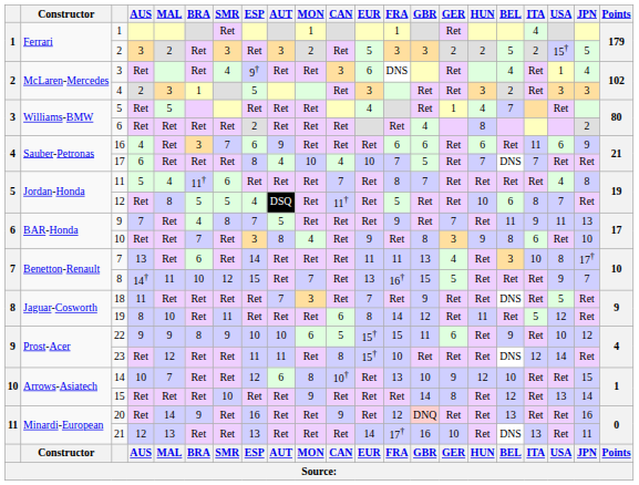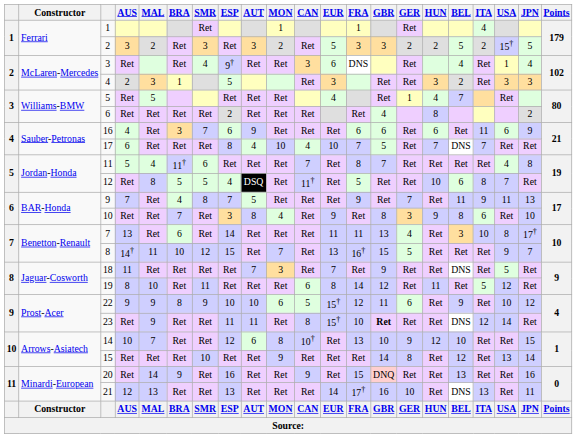 <table class="wikitable" style="font-size: 85%; text-align:center">
 <tr valign="top">
 <th valign="middle"></th>
 <th valign="middle">Constructor</th>
 <th valign="middle"></th>
 <th><a href='#'>AUS</a><br></th>
 <th><a href='#'>MAL</a><br></th>
 <th><a href='#'>BRA</a><br></th>
 <th><a href='#'>SMR</a><br></th>
 <th><a href='#'>ESP</a><br></th>
 <th><a href='#'>AUT</a><br></th>
 <th><a href='#'>MON</a><br></th>
 <th><a href='#'>CAN</a><br></th>
 <th><a href='#'>EUR</a><br></th>
 <th><a href='#'>FRA</a><br></th>
 <th><a href='#'>GBR</a><br></th>
 <th><a href='#'>GER</a><br></th>
 <th><a href='#'>HUN</a><br></th>
 <th><a href='#'>BEL</a><br></th>
 <th><a href='#'>ITA</a><br></th>
 <th><a href='#'>USA</a><br></th>
 <th><a href='#'>JPN</a><br></th>
 <th valign="middle"><a href='#'>Points</a></th>
 </tr>
 <tr>
 <th rowspan="2">1</th>
 <td rowspan="2" style="text-align:left"> <a href='#'>Ferrari</a></td>
 <td style="text-align:center">1</td>
 <td style="background:#ffffbf"></td>
 <td style="background:#ffffbf"></td>
 <td style="background:#dfdfdf"></td>
 <td style="background:#efcfff">Ret</td>
 <td style="background:#ffffbf"></td>
 <td style="background:#dfdfdf"></td>
 <td style="background:#ffffbf">1</td>
 <td style="background:#dfdfdf"></td>
 <td style="background:#ffffbf"></td>
 <td style="background:#ffffbf">1</td>
 <td style="background:#dfdfdf"></td>
 <td style="background:#efcfff">Ret</td>
 <td style="background:#ffffbf"></td>
 <td style="background:#ffffbf"></td>
 <td style="background:#dfffdf">4</td>
 <td style="background:#dfdfdf"></td>
 <td style="background:#ffffbf"></td>
 <th rowspan="2">179</th>
 </tr>
 <tr>
 <td style="text-align:center">2</td>
 <td style="background:#ffdf9f">3</td>
 <td style="background:#dfdfdf">2</td>
 <td style="background:#efcfff">Ret</td>
 <td style="background:#ffdf9f">3</td>
 <td style="background:#efcfff">Ret</td>
 <td style="background:#ffdf9f">3</td>
 <td style="background:#dfdfdf">2</td>
 <td style="background:#efcfff">Ret</td>
 <td style="background:#dfffdf">5</td>
 <td style="background:#ffdf9f">3</td>
 <td style="background:#ffdf9f">3</td>
 <td style="background:#dfdfdf">2</td>
 <td style="background:#dfdfdf">2</td>
 <td style="background:#dfffdf">5</td>
 <td style="background:#dfdfdf">2</td>
 <td style="background:#cfcfff">15<sup>†</sup></td>
 <td style="background:#dfffdf">5</td>
 </tr>
 <tr>
 <th rowspan="2">2</th>
 <td rowspan="2" style="text-align:left"> <a href='#'>McLaren</a>-<a href='#'>Mercedes</a></td>
 <td style="text-align:center">3</td>
 <td style="background:#efcfff">Ret</td>
 <td style="background:#dfffdf"></td>
 <td style="background:#efcfff">Ret</td>
 <td style="background:#dfffdf">4</td>
 <td style="background:#cfcfff">9<sup>†</sup></td>
 <td style="background:#efcfff">Ret</td>
 <td style="background:#efcfff">Ret</td>
 <td style="background:#ffdf9f">3</td>
 <td style="background:#dfffdf">6</td>
 <td style="background:#fff">DNS</td>
 <td style="background:#ffffbf"></td>
 <td style="background:#efcfff">Ret</td>
 <td style="background:#dfffdf"></td>
 <td style="background:#dfffdf">4</td>
 <td style="background:#efcfff">Ret</td>
 <td style="background:#ffffbf">1</td>
 <td style="background:#dfffdf">4</td>
 <th rowspan="2">102</th>
 </tr>
 <tr>
 <td style="text-align:center">4</td>
 <td style="background:#dfdfdf">2</td>
 <td style="background:#ffdf9f">3</td>
 <td style="background:#ffffbf">1</td>
 <td style="background:#dfdfdf"></td>
 <td style="background:#dfffdf">5</td>
 <td style="background:#ffffbf"></td>
 <td style="background:#dfffdf"></td>
 <td style="background:#efcfff">Ret</td>
 <td style="background:#ffdf9f">3</td>
 <td style="background:#dfffdf"></td>
 <td style="background:#efcfff">Ret</td>
 <td style="background:#efcfff">Ret</td>
 <td style="background:#ffdf9f">3</td>
 <td style="background:#dfdfdf">2</td>
 <td style="background:#efcfff">Ret</td>
 <td style="background:#ffdf9f">3</td>
 <td style="background:#ffdf9f">3</td>
 </tr>
 <tr>
 <th rowspan="2">3</th>
 <td rowspan="2" style="text-align:left"> <a href='#'>Williams</a>-<a href='#'>BMW</a></td>
 <td style="text-align:center">5</td>
 <td style="background:#efcfff">Ret</td>
 <td style="background:#dfffdf">5</td>
 <td style="background:#efcfff"></td>
 <td style="background:#ffffbf"></td>
 <td style="background:#efcfff">Ret</td>
 <td style="background:#efcfff">Ret</td>
 <td style="background:#efcfff">Ret</td>
 <td style="background:#ffffbf"></td>
 <td style="background:#dfffdf">4</td>
 <td style="background:#dfdfdf"></td>
 <td style="background:#efcfff">Ret</td>
 <td style="background:#ffffbf">1</td>
 <td style="background:#dfffdf">4</td>
 <td style="background:#cfcfff">7</td>
 <td style="background:#ffdf9f"></td>
 <td style="background:#efcfff">Ret</td>
 <td style="background:#dfffdf"></td>
 <th rowspan="2">80</th>
 </tr>
 <tr>
 <td style="text-align:center">6</td>
 <td style="background:#efcfff">Ret</td>
 <td style="background:#efcfff">Ret</td>
 <td style="background:#efcfff">Ret</td>
 <td style="background:#efcfff">Ret</td>
 <td style="background:#dfdfdf">2</td>
 <td style="background:#efcfff">Ret</td>
 <td style="background:#efcfff">Ret</td>
 <td style="background:#efcfff">Ret</td>
 <td style="background:#dfdfdf"></td>
 <td style="background:#efcfff">Ret</td>
 <td style="background:#dfffdf">4</td>
 <td style="background:#efcfff"></td>
 <td style="background:#cfcfff">8</td>
 <td style="background:#efcfff"></td>
 <td style="background:#ffffbf"></td>
 <td style="background:#efcfff"></td>
 <td style="background:#dfdfdf">2</td>
 </tr>
 <tr>
 <th rowspan="2">4</th>
 <td rowspan="2" style="text-align:left"> <a href='#'>Sauber</a>-<a href='#'>Petronas</a></td>
 <td style="text-align:center">16</td>
 <td style="background:#dfffdf">4</td>
 <td style="background:#efcfff">Ret</td>
 <td style="background:#ffdf9f">3</td>
 <td style="background:#cfcfff">7</td>
 <td style="background:#dfffdf">6</td>
 <td style="background:#cfcfff">9</td>
 <td style="background:#efcfff">Ret</td>
 <td style="background:#efcfff">Ret</td>
 <td style="background:#efcfff">Ret</td>
 <td style="background:#dfffdf">6</td>
 <td style="background:#dfffdf">6</td>
 <td style="background:#efcfff">Ret</td>
 <td style="background:#dfffdf">6</td>
 <td style="background:#efcfff">Ret</td>
 <td style="background:#cfcfff">11</td>
 <td style="background:#dfffdf">6</td>
 <td style="background:#cfcfff">9</td>
 <th rowspan="2">21</th>
 </tr>
 <tr>
 <td style="text-align:center">17</td>
 <td style="background:#dfffdf">6</td>
 <td style="background:#efcfff">Ret</td>
 <td style="background:#efcfff">Ret</td>
 <td style="background:#efcfff">Ret</td>
 <td style="background:#cfcfff">8</td>
 <td style="background:#dfffdf">4</td>
 <td style="background:#cfcfff">10</td>
 <td style="background:#dfffdf">4</td>
 <td style="background:#cfcfff">10</td>
 <td style="background:#cfcfff">7</td>
 <td style="background:#dfffdf">5</td>
 <td style="background:#efcfff">Ret</td>
 <td style="background:#cfcfff">7</td>
 <td style="background:#fff">DNS</td>
 <td style="background:#cfcfff">7</td>
 <td style="background:#efcfff">Ret</td>
 <td style="background:#efcfff">Ret</td>
 </tr>
 <tr>
 <th rowspan="2">5</th>
 <td rowspan="2" style="text-align:left"> <a href='#'>Jordan</a>-<a href='#'>Honda</a></td>
 <td style="text-align:center">11</td>
 <td style="background:#dfffdf">5</td>
 <td style="background:#dfffdf">4</td>
 <td style="background:#cfcfff">11<sup>†</sup></td>
 <td style="background:#dfffdf">6</td>
 <td style="background:#efcfff">Ret</td>
 <td style="background:#efcfff">Ret</td>
 <td style="background:#efcfff">Ret</td>
 <td style="background:#cfcfff">7</td>
 <td style="background:#efcfff">Ret</td>
 <td style="background:#cfcfff">8</td>
 <td style="background:#cfcfff">7</td>
 <td style="background:#efcfff">Ret</td>
 <td style="background:#efcfff">Ret</td>
 <td style="background:#efcfff">Ret</td>
 <td style="background:#efcfff">Ret</td>
 <td style="background:#dfffdf">4</td>
 <td style="background:#cfcfff">8</td>
 <th rowspan="2">19</th>
 </tr>
 <tr>
 <td style="text-align:center">12</td>
 <td style="background:#efcfff">Ret</td>
 <td style="background:#cfcfff">8</td>
 <td style="background:#dfffdf">5</td>
 <td style="background:#dfffdf">5</td>
 <td style="background:#dfffdf">4</td>
 <td style="background:#000; color:white">DSQ</td>
 <td style="background:#efcfff">Ret</td>
 <td style="background:#cfcfff">11<sup>†</sup></td>
 <td style="background:#efcfff">Ret</td>
 <td style="background:#dfffdf">5</td>
 <td style="background:#efcfff">Ret</td>
 <td style="background:#efcfff">Ret</td>
 <td style="background:#cfcfff">10</td>
 <td style="background:#dfffdf">6</td>
 <td style="background:#cfcfff">8</td>
 <td style="background:#cfcfff">7</td>
 <td style="background:#efcfff">Ret</td>
 </tr>
 <tr>
 <th rowspan="2">6</th>
 <td rowspan="2" style="text-align:left"> <a href='#'>BAR</a>-<a href='#'>Honda</a></td>
 <td style="text-align:center">9</td>
 <td style="background:#cfcfff">7</td>
 <td style="background:#efcfff">Ret</td>
 <td style="background:#dfffdf">4</td>
 <td style="background:#cfcfff">8</td>
 <td style="background:#cfcfff">7</td>
 <td style="background:#dfffdf">5</td>
 <td style="background:#efcfff">Ret</td>
 <td style="background:#efcfff">Ret</td>
 <td style="background:#efcfff">Ret</td>
 <td style="background:#cfcfff">9</td>
 <td style="background:#efcfff">Ret</td>
 <td style="background:#cfcfff">7</td>
 <td style="background:#efcfff">Ret</td>
 <td style="background:#cfcfff">11</td>
 <td style="background:#cfcfff">9</td>
 <td style="background:#cfcfff">11</td>
 <td style="background:#cfcfff">13</td>
 <th rowspan="2">17</th>
 </tr>
 <tr>
 <td style="text-align:center">10</td>
 <td style="background:#efcfff">Ret</td>
 <td style="background:#efcfff">Ret</td>
 <td style="background:#cfcfff">7</td>
 <td style="background:#efcfff">Ret</td>
 <td style="background:#ffdf9f">3</td>
 <td style="background:#cfcfff">8</td>
 <td style="background:#dfffdf">4</td>
 <td style="background:#efcfff">Ret</td>
 <td style="background:#cfcfff">9</td>
 <td style="background:#efcfff">Ret</td>
 <td style="background:#cfcfff">8</td>
 <td style="background:#ffdf9f">3</td>
 <td style="background:#cfcfff">9</td>
 <td style="background:#cfcfff">8</td>
 <td style="background:#dfffdf">6</td>
 <td style="background:#efcfff">Ret</td>
 <td style="background:#cfcfff">10</td>
 </tr>
 <tr>
 <th rowspan="2">7</th>
 <td rowspan="2" style="text-align:left"> <a href='#'>Benetton</a>-<a href='#'>Renault</a></td>
 <td style="text-align:center">7</td>
 <td style="background:#cfcfff">13</td>
 <td style="background:#efcfff">Ret</td>
 <td style="background:#dfffdf">6</td>
 <td style="background:#efcfff">Ret</td>
 <td style="background:#cfcfff">14</td>
 <td style="background:#efcfff">Ret</td>
 <td style="background:#efcfff">Ret</td>
 <td style="background:#efcfff">Ret</td>
 <td style="background:#cfcfff">11</td>
 <td style="background:#cfcfff">11</td>
 <td style="background:#cfcfff">13</td>
 <td style="background:#dfffdf">4</td>
 <td style="background:#efcfff">Ret</td>
 <td style="background:#ffdf9f">3</td>
 <td style="background:#cfcfff">10</td>
 <td style="background:#cfcfff">8</td>
 <td style="background:#cfcfff">17<sup>†</sup></td>
 <th rowspan="2">10</th>
 </tr>
 <tr>
 <td style="text-align:center">8</td>
 <td style="background:#cfcfff">14<sup>†</sup></td>
 <td style="background:#cfcfff">11</td>
 <td style="background:#cfcfff">10</td>
 <td style="background:#cfcfff">12</td>
 <td style="background:#cfcfff">15</td>
 <td style="background:#efcfff">Ret</td>
 <td style="background:#cfcfff">7</td>
 <td style="background:#efcfff">Ret</td>
 <td style="background:#cfcfff">13</td>
 <td style="background:#cfcfff">16<sup>†</sup></td>
 <td style="background:#cfcfff">15</td>
 <td style="background:#dfffdf">5</td>
 <td style="background:#efcfff">Ret</td>
 <td style="background:#efcfff">Ret</td>
 <td style="background:#efcfff">Ret</td>
 <td style="background:#cfcfff">9</td>
 <td style="background:#cfcfff">7</td>
 </tr>
 <tr>
 <th rowspan="2">8</th>
 <td rowspan="2" style="text-align:left"> <a href='#'>Jaguar</a>-<a href='#'>Cosworth</a></td>
 <td style="text-align:center">18</td>
 <td style="background:#cfcfff">11</td>
 <td style="background:#efcfff">Ret</td>
 <td style="background:#efcfff">Ret</td>
 <td style="background:#efcfff">Ret</td>
 <td style="background:#efcfff">Ret</td>
 <td style="background:#cfcfff">7</td>
 <td style="background:#ffdf9f">3</td>
 <td style="background:#efcfff">Ret</td>
 <td style="background:#cfcfff">7</td>
 <td style="background:#efcfff">Ret</td>
 <td style="background:#cfcfff">9</td>
 <td style="background:#efcfff">Ret</td>
 <td style="background:#efcfff">Ret</td>
 <td style="background:#fff">DNS</td>
 <td style="background:#efcfff">Ret</td>
 <td style="background:#dfffdf">5</td>
 <td style="background:#efcfff">Ret</td>
 <th rowspan="2">9</th>
 </tr>
 <tr>
 <td style="text-align:center">19</td>
 <td style="background:#cfcfff">8</td>
 <td style="background:#cfcfff">10</td>
 <td style="background:#efcfff">Ret</td>
 <td style="background:#cfcfff">11</td>
 <td style="background:#efcfff">Ret</td>
 <td style="background:#efcfff">Ret</td>
 <td style="background:#efcfff">Ret</td>
 <td style="background:#dfffdf">6</td>
 <td style="background:#cfcfff">8</td>
 <td style="background:#cfcfff">14</td>
 <td style="background:#cfcfff">12</td>
 <td style="background:#efcfff">Ret</td>
 <td style="background:#cfcfff">11</td>
 <td style="background:#efcfff">Ret</td>
 <td style="background:#dfffdf">5</td>
 <td style="background:#cfcfff">12</td>
 <td style="background:#efcfff">Ret</td>
 </tr>
 <tr>
 <th rowspan="2">9</th>
 <td rowspan="2" style="text-align:left"> <a href='#'>Prost</a>-<a href='#'>Acer</a></td>
 <td style="text-align:center">22</td>
 <td style="background:#cfcfff">9</td>
 <td style="background:#cfcfff">9</td>
 <td style="background:#cfcfff">8</td>
 <td style="background:#cfcfff">9</td>
 <td style="background:#cfcfff">10</td>
 <td style="background:#cfcfff">10</td>
 <td style="background:#dfffdf">6</td>
 <td style="background:#dfffdf">5</td>
 <td style="background:#cfcfff">15<sup>†</sup></td>
-<td style="background:#cfcfff">15</td>
+<td style="background:#cfcfff">12</td>
 <td style="background:#cfcfff">11</td>
 <td style="background:#dfffdf">6</td>
 <td style="background:#efcfff">Ret</td>
 <td style="background:#cfcfff">9</td>
 <td style="background:#efcfff">Ret</td>
 <td style="background:#cfcfff">10</td>
 <td style="background:#cfcfff">12</td>
 <th rowspan="2">4</th>
 </tr>
 <tr>
 <td style="text-align:center">23</td>
 <td style="background:#efcfff">Ret</td>
-<td style="background:#cfcfff">12</td>
+<td style="background:#cfcfff">9</td>
 <td style="background:#efcfff">Ret</td>
 <td style="background:#efcfff">Ret</td>
 <td style="background:#cfcfff">11</td>
 <td style="background:#cfcfff">11</td>
 <td style="background:#efcfff">Ret</td>
 <td style="background:#cfcfff">8</td>
 <td style="background:#cfcfff">15<sup>†</sup></td>
 <td style="background:#cfcfff">10</td>
-<td style="background:#efcfff">Ret</td>
+<td style="background:#efcfff"><strong>Ret</strong></td>
 <td style="background:#efcfff">Ret</td>
 <td style="background:#efcfff">Ret</td>
 <td style="background:#fff">DNS</td>
 <td style="background:#cfcfff">12</td>
 <td style="background:#cfcfff">14</td>
 <td style="background:#efcfff">Ret</td>
 </tr>
 <tr>
 <th rowspan="2">10</th>
 <td rowspan="2" style="text-align:left"> <a href='#'>Arrows</a>-<a href='#'>Asiatech</a></td>
 <td style="text-align:center">14</td>
 <td style="background:#cfcfff">10</td>
 <td style="background:#cfcfff">7</td>
 <td style="background:#efcfff">Ret</td>
 <td style="background:#efcfff">Ret</td>
 <td style="background:#cfcfff">12</td>
 <td style="background:#dfffdf">6</td>
 <td style="background:#cfcfff">8</td>
 <td style="background:#cfcfff">10<sup>†</sup></td>
 <td style="background:#efcfff">Ret</td>
 <td style="background:#cfcfff">13</td>
 <td style="background:#cfcfff">10</td>
 <td style="background:#cfcfff">9</td>
 <td style="background:#cfcfff">12</td>
 <td style="background:#cfcfff">10</td>
 <td style="background:#efcfff">Ret</td>
 <td style="background:#efcfff">Ret</td>
 <td style="background:#cfcfff">15</td>
 <th rowspan="2">1</th>
 </tr>
 <tr>
 <td style="text-align:center">15</td>
 <td style="background:#efcfff">Ret</td>
 <td style="background:#efcfff">Ret</td>
 <td style="background:#efcfff">Ret</td>
 <td style="background:#cfcfff">10</td>
 <td style="background:#efcfff">Ret</td>
 <td style="background:#efcfff">Ret</td>
 <td style="background:#cfcfff">9</td>
 <td style="background:#efcfff">Ret</td>
 <td style="background:#efcfff">Ret</td>
 <td style="background:#efcfff">Ret</td>
 <td style="background:#cfcfff">14</td>
 <td style="background:#cfcfff">8</td>
 <td style="background:#efcfff">Ret</td>
 <td style="background:#cfcfff">12</td>
 <td style="background:#efcfff">Ret</td>
 <td style="background:#cfcfff">13</td>
 <td style="background:#cfcfff">14</td>
 </tr>
 <tr>
 <th rowspan="2">11</th>
 <td rowspan="2" style="text-align:left"> <a href='#'>Minardi</a>-<a href='#'>European</a></td>
 <td style="text-align:center">20</td>
 <td style="background:#efcfff">Ret</td>
 <td style="background:#cfcfff">14</td>
 <td style="background:#cfcfff">9</td>
 <td style="background:#efcfff">Ret</td>
 <td style="background:#cfcfff">16</td>
 <td style="background:#efcfff">Ret</td>
 <td style="background:#efcfff">Ret</td>
 <td style="background:#cfcfff">9</td>
 <td style="background:#efcfff">Ret</td>
-<td style="background:#cfcfff">12</td>
+<td style="background:#cfcfff">15</td>
 <td style="background:#ffcfcf">DNQ</td>
 <td style="background:#efcfff">Ret</td>
 <td style="background:#efcfff">Ret</td>
 <td style="background:#cfcfff">13</td>
 <td style="background:#efcfff">Ret</td>
 <td style="background:#efcfff">Ret</td>
 <td style="background:#cfcfff">16</td>
 <th rowspan="2">0</th>
 </tr>
 <tr>
 <td style="text-align:center">21</td>
 <td style="background:#cfcfff">12</td>
 <td style="background:#cfcfff">13</td>
 <td style="background:#efcfff">Ret</td>
 <td style="background:#efcfff">Ret</td>
 <td style="background:#cfcfff">13</td>
 <td style="background:#efcfff">Ret</td>
 <td style="background:#efcfff">Ret</td>
 <td style="background:#efcfff">Ret</td>
 <td style="background:#cfcfff">14</td>
 <td style="background:#cfcfff">17<sup>†</sup></td>
 <td style="background:#cfcfff">16</td>
 <td style="background:#cfcfff">10</td>
 <td style="background:#efcfff">Ret</td>
 <td style="background:#fff">DNS</td>
 <td style="background:#cfcfff">13</td>
 <td style="background:#efcfff">Ret</td>
 <td style="background:#cfcfff">11</td>
 </tr>
 <tr valign="top">
 <th valign="middle"></th>
 <th valign="middle">Constructor</th>
 <th valign="middle"></th>
 <th><a href='#'>AUS</a><br></th>
 <th><a href='#'>MAL</a><br></th>
 <th><a href='#'>BRA</a><br></th>
 <th><a href='#'>SMR</a><br></th>
 <th><a href='#'>ESP</a><br></th>
 <th><a href='#'>AUT</a><br></th>
 <th><a href='#'>MON</a><br></th>
 <th><a href='#'>CAN</a><br></th>
 <th><a href='#'>EUR</a><br></th>
 <th><a href='#'>FRA</a><br></th>
 <th><a href='#'>GBR</a><br></th>
 <th><a href='#'>GER</a><br></th>
 <th><a href='#'>HUN</a><br></th>
 <th><a href='#'>BEL</a><br></th>
 <th><a href='#'>ITA</a><br></th>
 <th><a href='#'>USA</a><br></th>
 <th><a href='#'>JPN</a><br></th>
 <th valign="middle"><a href='#'>Points</a></th>
 </tr>
 <tr>
 <th colspan="21">Source:</th>
 </tr>
 </table>
